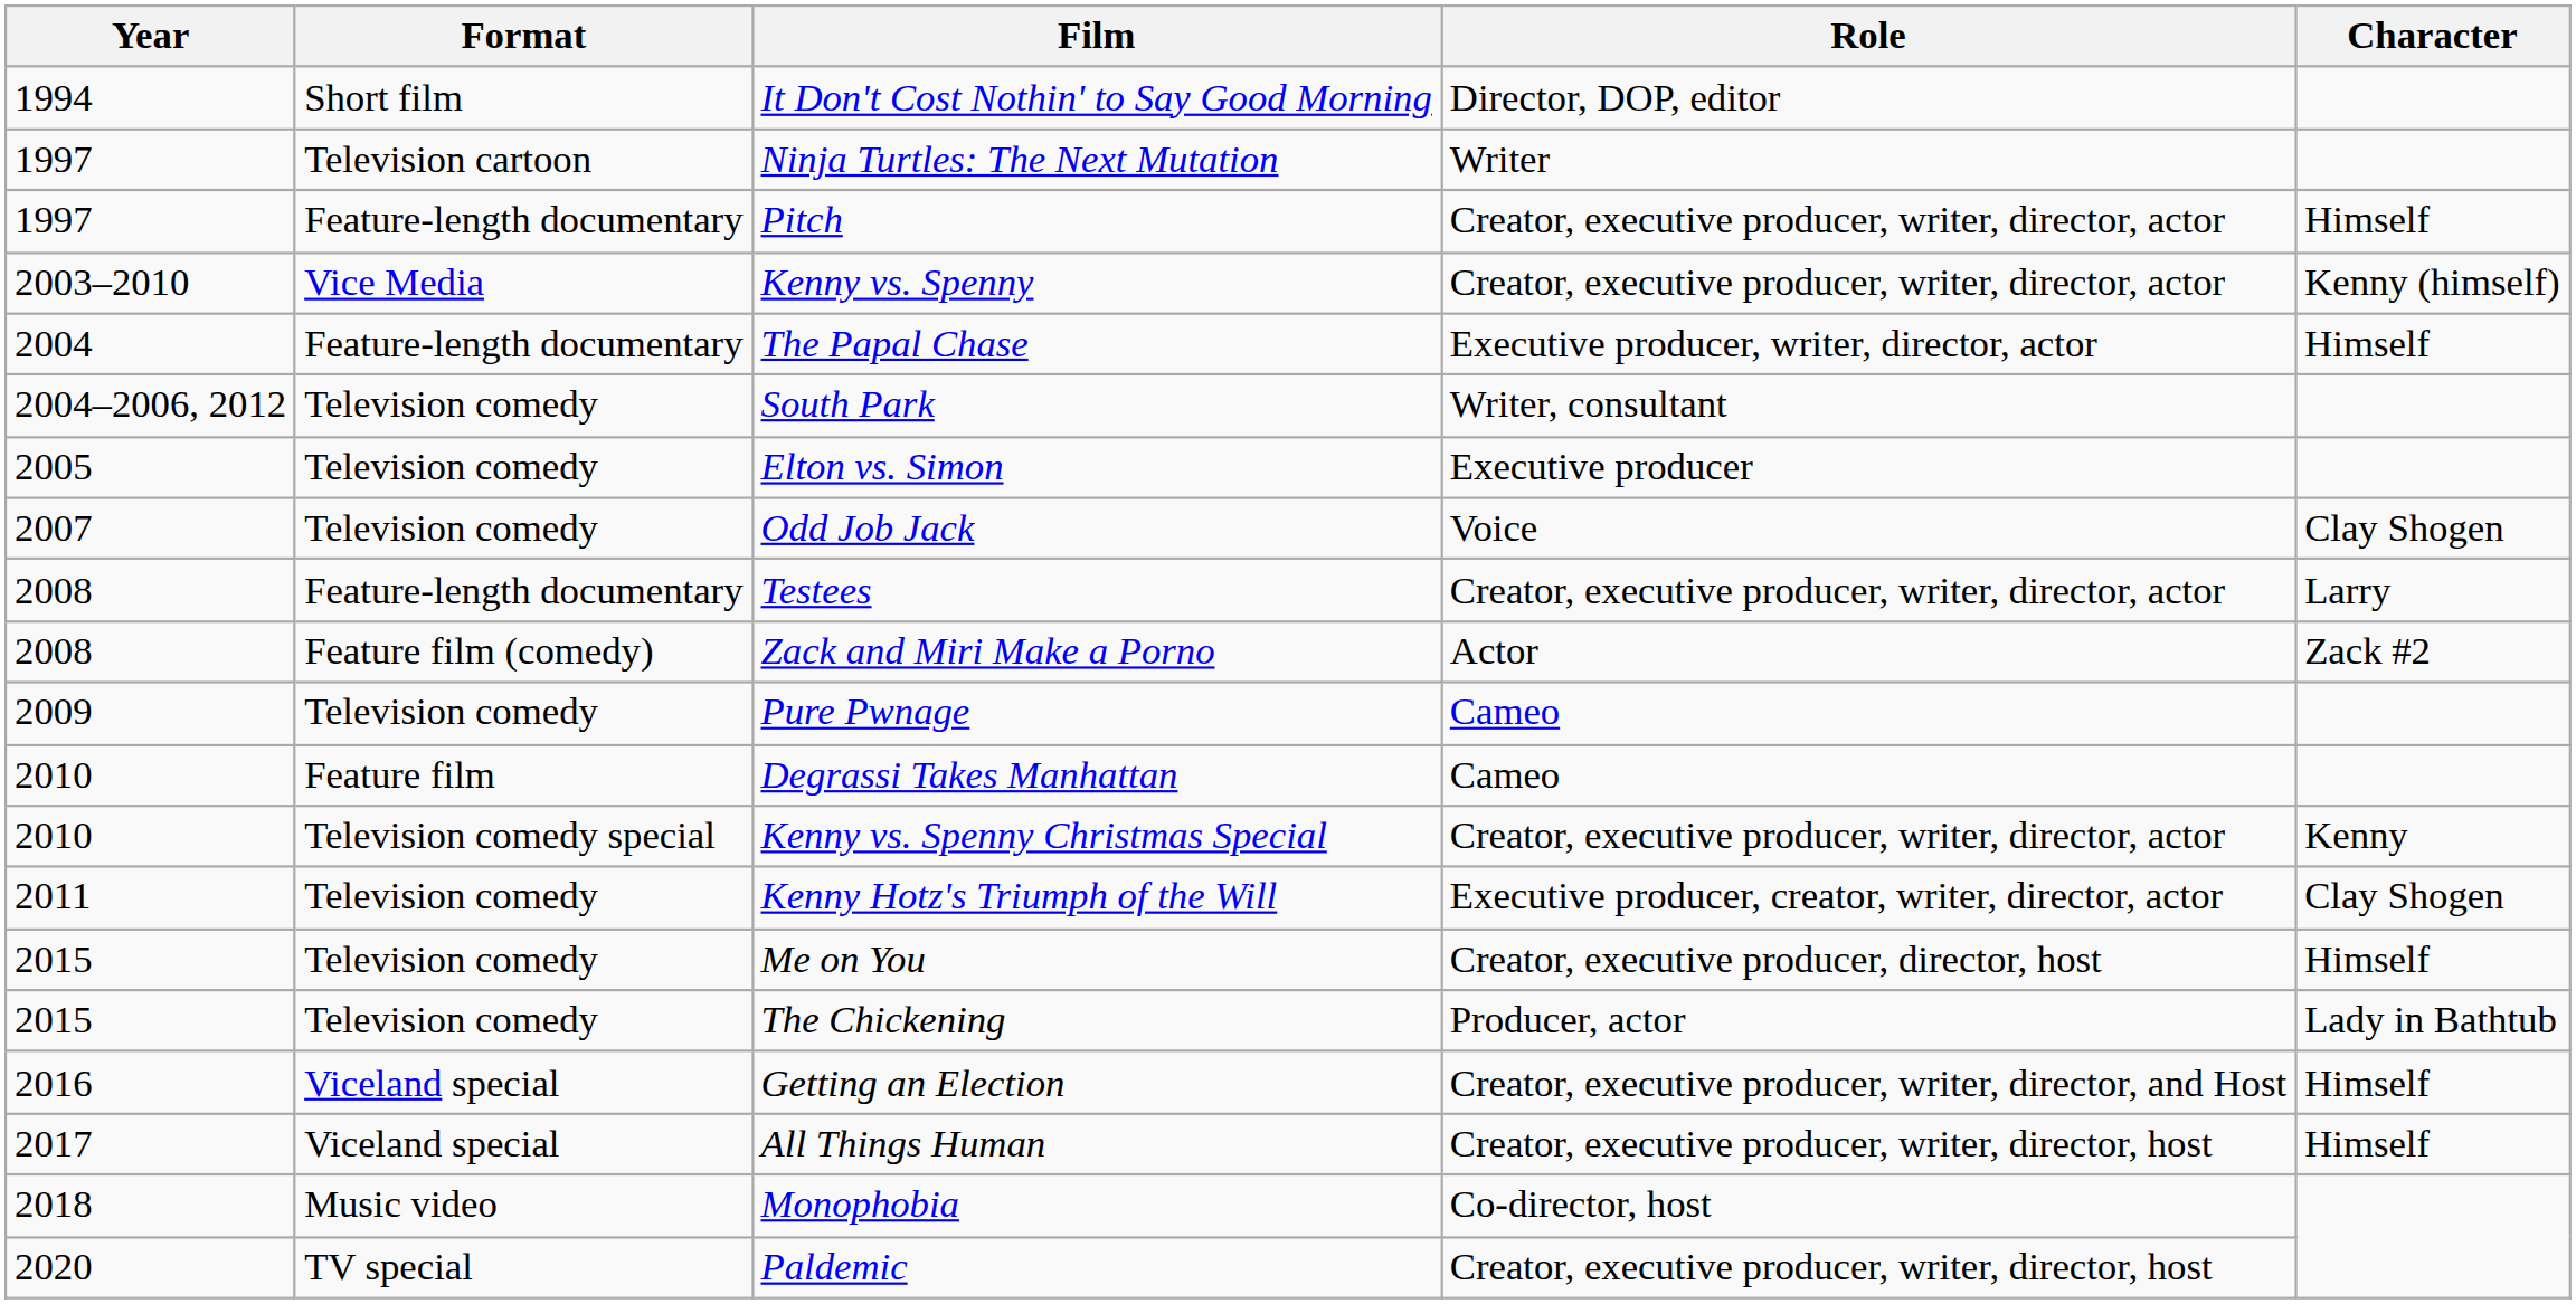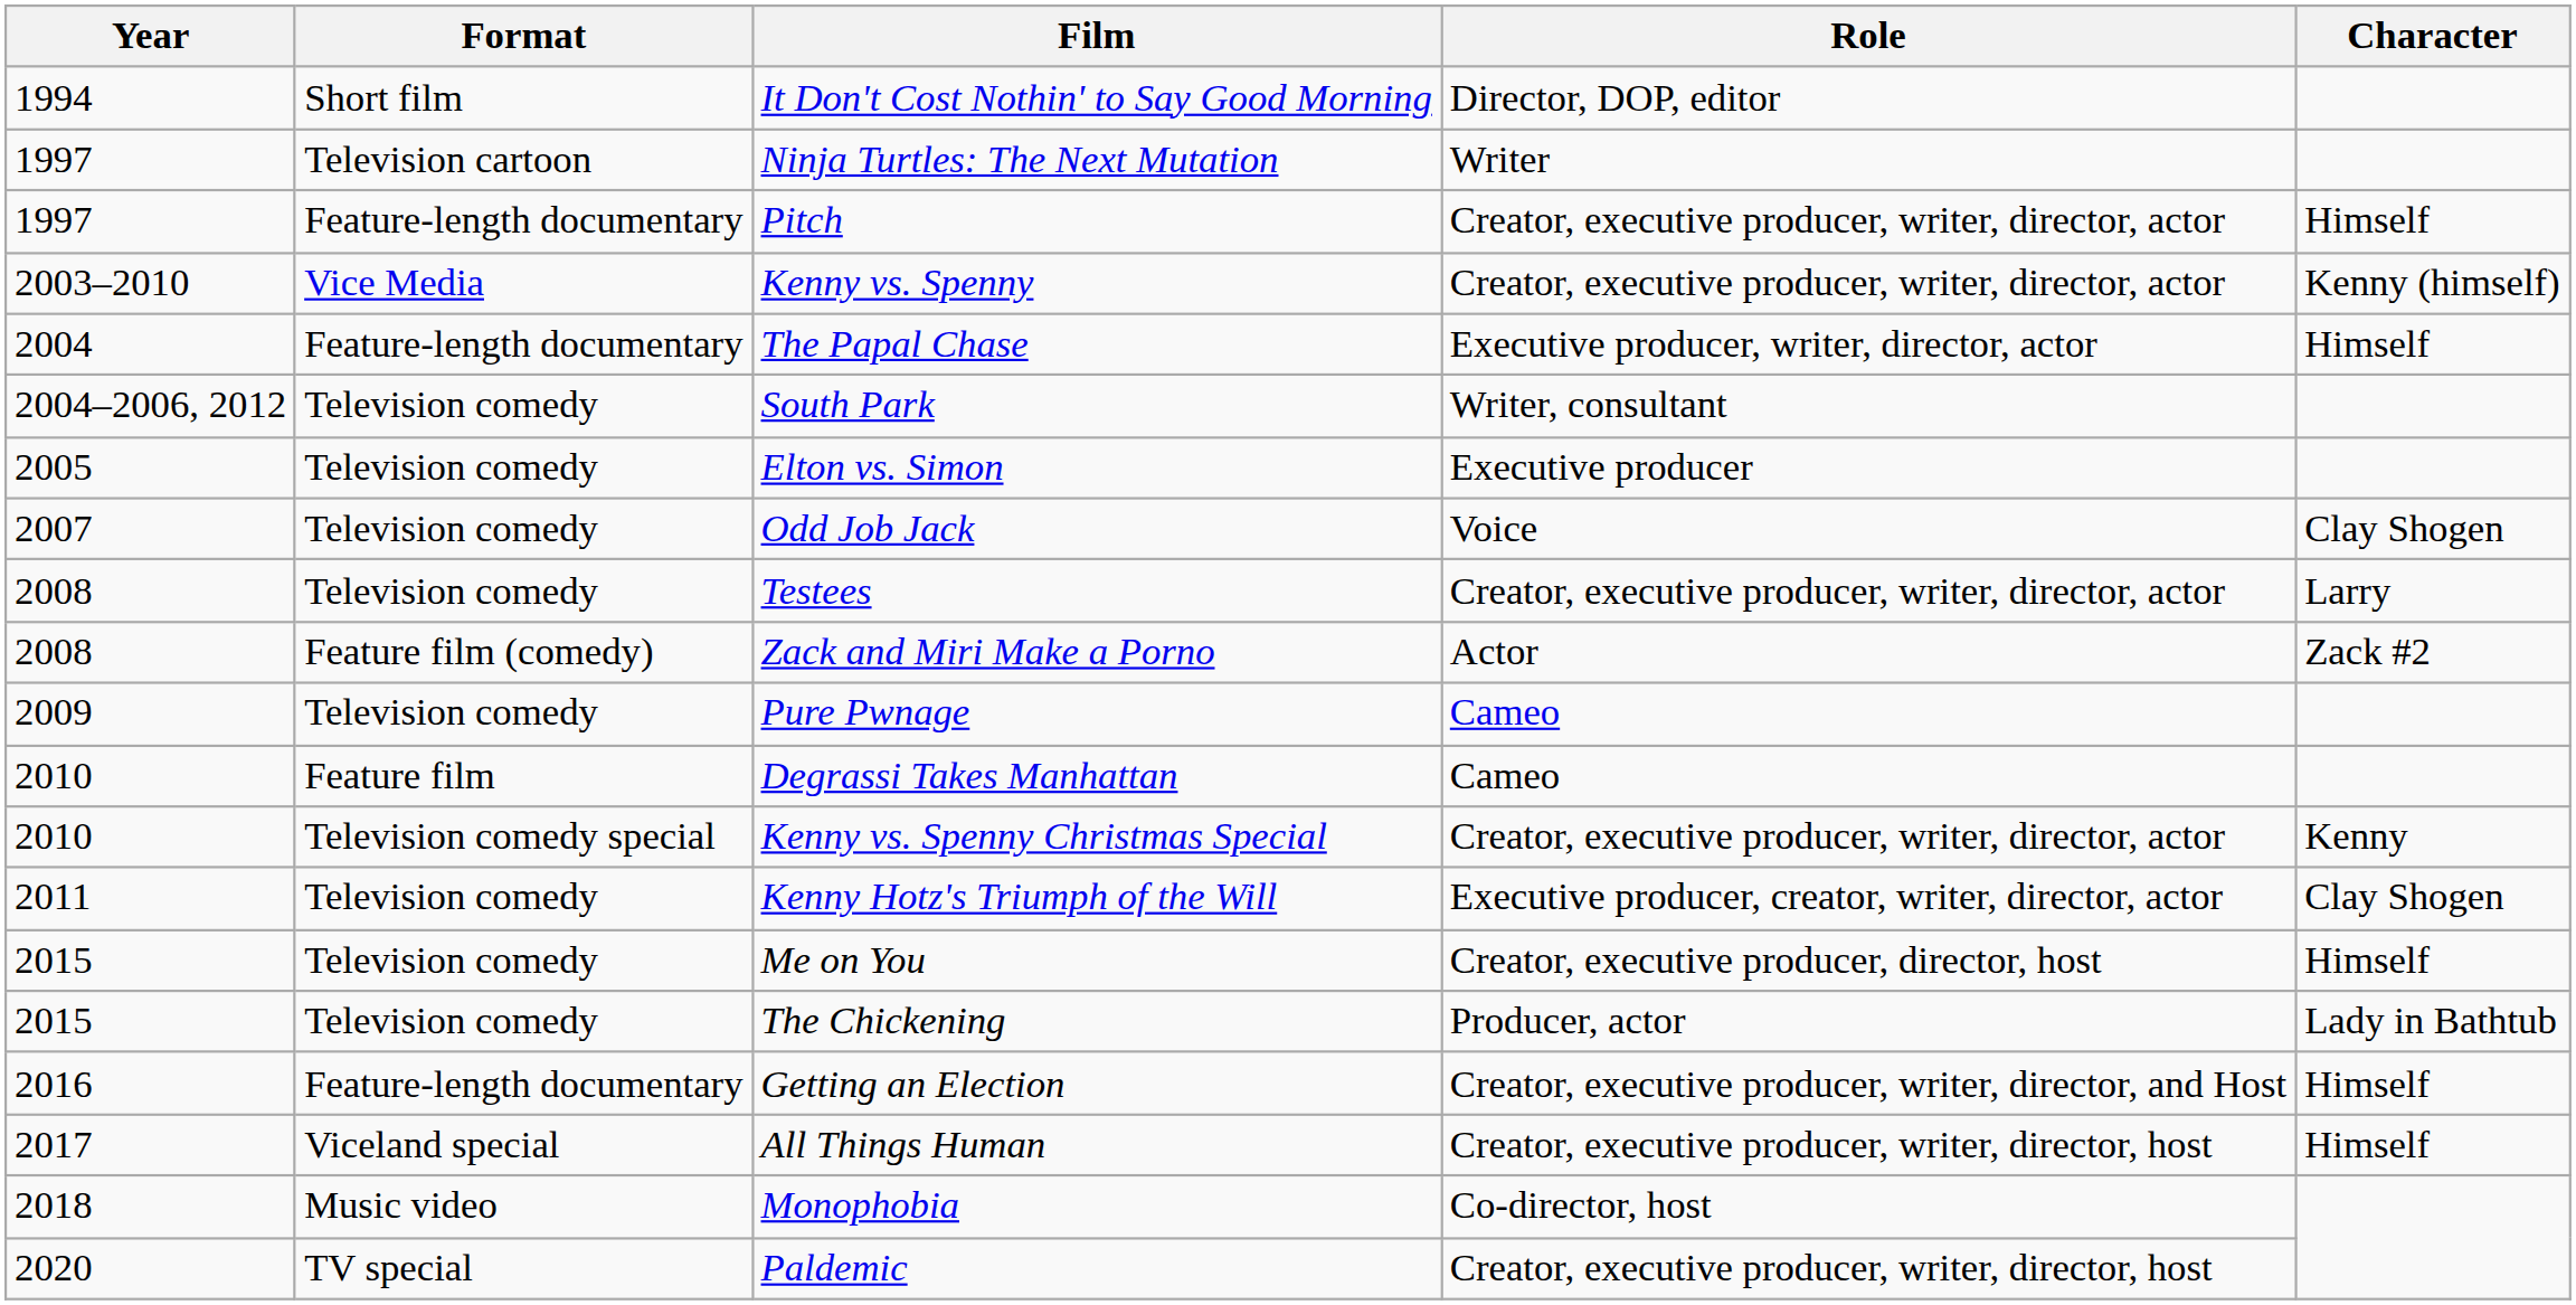 <table class="wikitable sortable">
 <tr>
 <th>Year</th>
 <th>Format</th>
 <th>Film</th>
 <th>Role</th>
 <th>Character</th>
 </tr>
 <tr>
 <td>1994</td>
 <td>Short film</td>
 <td><em><a href='#'>It Don't Cost Nothin' to Say Good Morning</a></em></td>
 <td>Director, DOP, editor</td>
 <td></td>
 </tr>
 <tr>
 <td>1997</td>
 <td>Television cartoon</td>
 <td><em><a href='#'>Ninja Turtles: The Next Mutation</a></em></td>
 <td>Writer</td>
 <td></td>
 </tr>
 <tr>
 <td>1997</td>
 <td>Feature-length documentary</td>
 <td><em><a href='#'>Pitch</a></em></td>
 <td>Creator, executive producer, writer, director, actor</td>
 <td>Himself</td>
 </tr>
 <tr>
 <td>2003–2010</td>
 <td><a href='#'>Vice Media</a></td>
 <td><em><a href='#'>Kenny vs. Spenny</a></em></td>
 <td>Creator, executive producer, writer, director, actor</td>
 <td>Kenny (himself)</td>
 </tr>
 <tr>
 <td>2004</td>
 <td>Feature-length documentary</td>
 <td data-sort-value="Papal Chase, The"><em><a href='#'>The Papal Chase</a></em></td>
 <td>Executive producer, writer, director, actor</td>
 <td>Himself</td>
 </tr>
 <tr>
 <td>2004–2006, 2012</td>
 <td>Television comedy</td>
 <td><em><a href='#'>South Park</a></em></td>
 <td>Writer, consultant</td>
 <td></td>
 </tr>
 <tr>
 <td>2005</td>
 <td>Television comedy</td>
 <td><em><a href='#'>Elton vs. Simon</a></em></td>
 <td>Executive producer</td>
 <td></td>
 </tr>
 <tr>
 <td>2007</td>
 <td>Television comedy</td>
 <td><em><a href='#'>Odd Job Jack</a></em></td>
 <td>Voice</td>
 <td>Clay Shogen</td>
 </tr>
 <tr>
 <td>2008</td>
-<td>Feature-length documentary</td>
+<td>Television comedy</td>
 <td><em><a href='#'>Testees</a></em></td>
 <td>Creator, executive producer, writer, director, actor</td>
 <td>Larry</td>
 </tr>
 <tr>
 <td>2008</td>
 <td>Feature film (comedy)</td>
 <td><em><a href='#'>Zack and Miri Make a Porno</a></em></td>
 <td>Actor</td>
 <td>Zack #2</td>
 </tr>
 <tr>
 <td>2009</td>
 <td>Television comedy</td>
 <td><em><a href='#'>Pure Pwnage</a></em></td>
 <td><a href='#'>Cameo</a></td>
 <td></td>
 </tr>
 <tr>
 <td>2010</td>
 <td>Feature film</td>
 <td><em><a href='#'>Degrassi Takes Manhattan</a></em></td>
 <td>Cameo</td>
 <td></td>
 </tr>
 <tr>
 <td>2010</td>
 <td>Television comedy special</td>
 <td><em><a href='#'>Kenny vs. Spenny Christmas Special</a></em></td>
 <td>Creator, executive producer, writer, director, actor</td>
 <td>Kenny</td>
 </tr>
 <tr>
 <td>2011</td>
 <td>Television comedy</td>
 <td><em><a href='#'>Kenny Hotz's Triumph of the Will</a></em></td>
 <td>Executive producer, creator, writer, director, actor</td>
 <td>Clay Shogen</td>
 </tr>
 <tr>
 <td>2015</td>
 <td>Television comedy</td>
 <td><em>Me on You</em></td>
 <td>Creator, executive producer, director, host</td>
 <td>Himself</td>
 </tr>
 <tr>
 <td>2015</td>
 <td>Television comedy</td>
 <td data-sort-value="Chickening, The"><em>The Chickening</em></td>
 <td>Producer, actor</td>
 <td>Lady in Bathtub</td>
 </tr>
 <tr>
 <td>2016</td>
-<td><a href='#'>Viceland</a> special</td>
+<td>Feature-length documentary</td>
 <td><em>Getting an Election</em></td>
 <td>Creator, executive producer, writer, director, and Host</td>
 <td>Himself</td>
 </tr>
 <tr>
 <td>2017</td>
 <td>Viceland special</td>
 <td><em>All Things Human</em></td>
 <td>Creator, executive producer, writer, director, host</td>
 <td>Himself</td>
 </tr>
 <tr>
 <td>2018</td>
 <td>Music video</td>
 <td><em><a href='#'>Monophobia</a></em></td>
 <td>Co-director, host</td>
 </tr>
 <tr>
 <td>2020</td>
 <td>TV special</td>
 <td><em><a href='#'>Paldemic</a></em></td>
 <td>Creator, executive producer, writer, director, host</td>
 </tr>
 </table>
